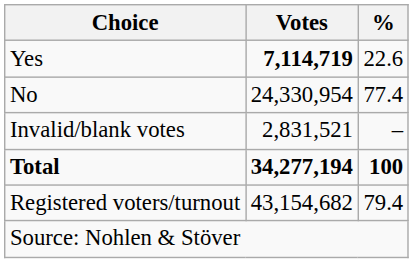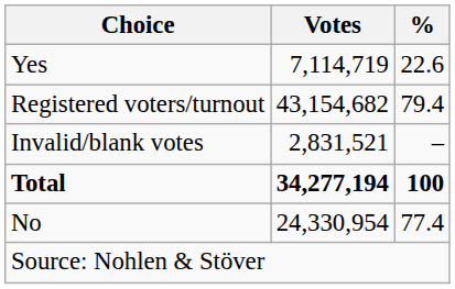 <table class=wikitable style=text-align:right>
 <tr>
 <th>Choice</th>
 <th>Votes</th>
 <th>%</th>
 </tr>
 <tr>
 <td align=left>Yes</td>
-<td><strong>7,114,719</strong></td>
+<td>7,114,719</td>
 <td>22.6</td>
 </tr>
 <tr>
-<td align=left> No</td>
-<td>24,330,954</td>
-<td>77.4</td>
+<td align=left>Registered voters/turnout</td>
+<td>43,154,682</td>
+<td>79.4</td>
 </tr>
 <tr>
 <td align=left>Invalid/blank votes</td>
 <td>2,831,521</td>
 <td>–</td>
 </tr>
 <tr>
 <td align=left><strong>Total</strong></td>
 <td><strong>34,277,194</strong></td>
 <td><strong>100</strong></td>
 </tr>
 <tr>
-<td align=left>Registered voters/turnout</td>
-<td>43,154,682</td>
-<td>79.4</td>
+<td align=left> No</td>
+<td>24,330,954</td>
+<td>77.4</td>
 </tr>
 <tr>
 <td align=left colspan=3>Source: Nohlen & Stöver</td>
 </tr>
 </table>
